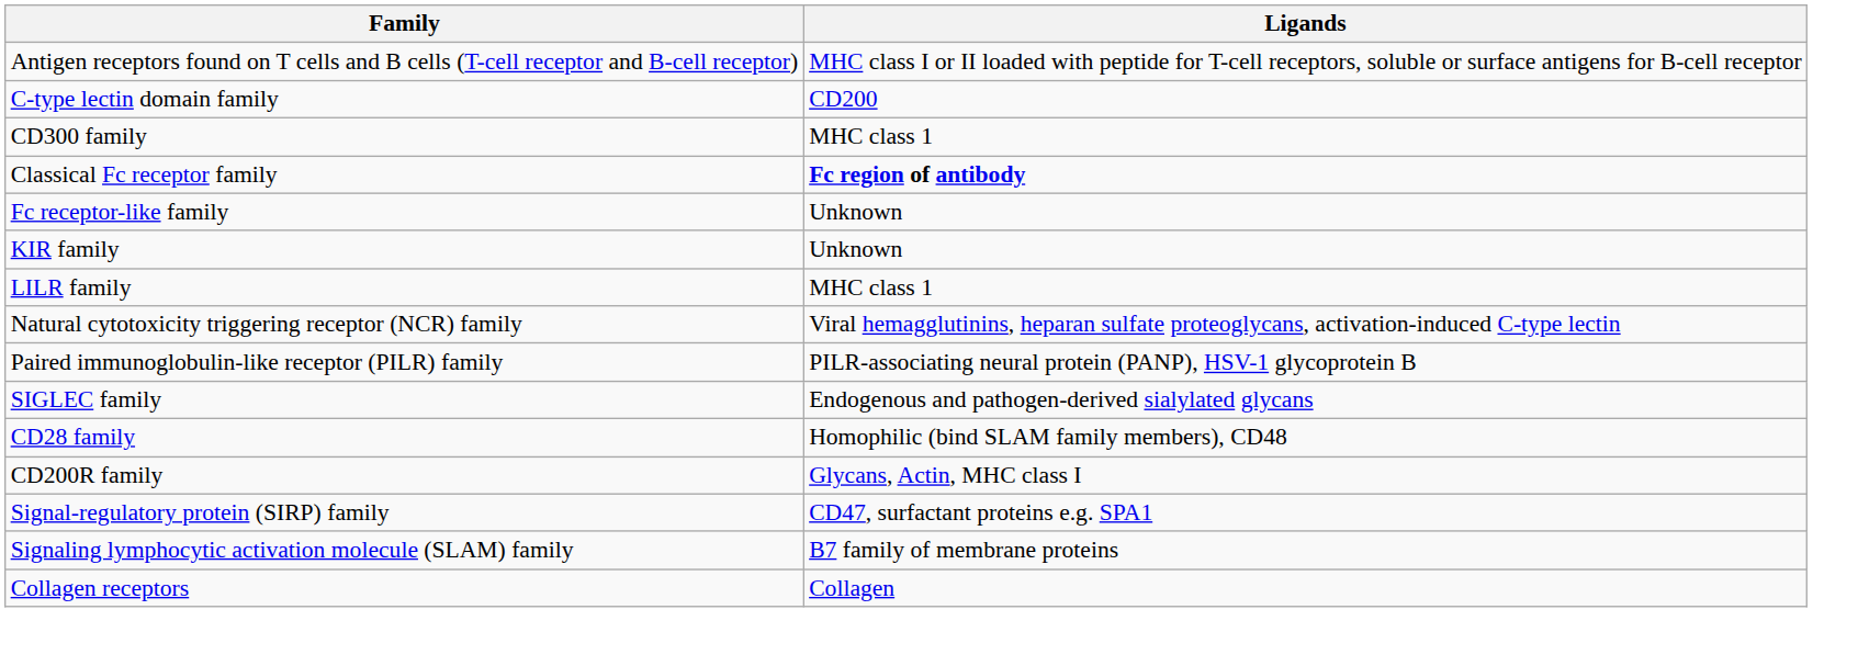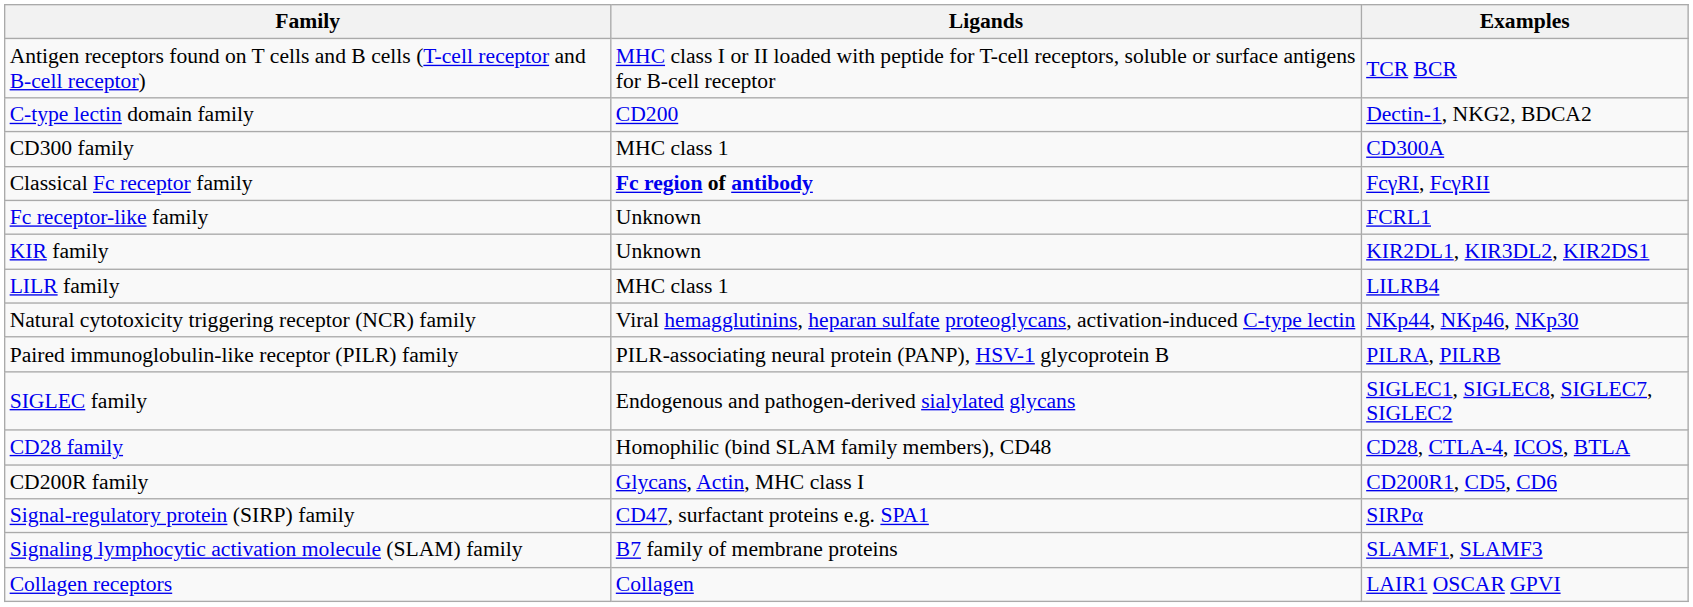 <table class="wikitable">
 <tr>
 <th>Family</th>
 <th>Ligands</th>
+<th>Examples</th>
 </tr>
 <tr>
 <td>Antigen receptors found on T cells and B cells (<a href='#'>T-cell receptor</a> and <a href='#'>B-cell receptor</a>)</td>
 <td><a href='#'>MHC</a> class I or II loaded with peptide for T-cell receptors, soluble or surface antigens for B-cell receptor</td>
+<td><a href='#'>TCR</a> <a href='#'>BCR</a></td>
 </tr>
 <tr>
 <td><a href='#'>C-type lectin</a> domain family</td>
 <td><a href='#'>CD200</a></td>
+<td><a href='#'>Dectin-1</a>, NKG2, BDCA2</td>
 </tr>
 <tr>
 <td>CD300 family</td>
 <td>MHC class 1</td>
+<td><a href='#'>CD300A</a></td>
 </tr>
 <tr>
 <td>Classical <a href='#'>Fc receptor</a> family</td>
 <td><strong><a href='#'>Fc region</a> of <a href='#'>antibody</a></strong></td>
+<td><a href='#'>FcγRI</a>, <a href='#'>FcγRII</a></td>
 </tr>
 <tr>
 <td><a href='#'>Fc receptor-like</a> family</td>
 <td>Unknown</td>
+<td><a href='#'>FCRL1</a></td>
 </tr>
 <tr>
 <td><a href='#'>KIR</a> family</td>
 <td>Unknown</td>
+<td><a href='#'>KIR2DL1</a>, <a href='#'>KIR3DL2</a>, <a href='#'>KIR2DS1</a></td>
 </tr>
 <tr>
 <td><a href='#'>LILR</a> family</td>
 <td>MHC class 1</td>
+<td><a href='#'>LILRB4</a></td>
 </tr>
 <tr>
 <td>Natural cytotoxicity triggering receptor (NCR) family</td>
 <td>Viral <a href='#'>hemagglutinins</a>, <a href='#'>heparan sulfate</a> <a href='#'>proteoglycans</a>, activation-induced <a href='#'>C-type lectin</a></td>
+<td><a href='#'>NKp44</a>, <a href='#'>NKp46</a>, <a href='#'>NKp30</a></td>
 </tr>
 <tr>
 <td>Paired immunoglobulin-like receptor (PILR) family</td>
 <td>PILR-associating neural protein (PANP), <a href='#'>HSV-1</a> glycoprotein B</td>
+<td><a href='#'>PILRA</a>, <a href='#'>PILRB</a></td>
 </tr>
 <tr>
 <td><a href='#'>SIGLEC</a> family</td>
 <td>Endogenous and pathogen-derived <a href='#'>sialylated</a> <a href='#'>glycans</a></td>
+<td><a href='#'>SIGLEC1</a>, <a href='#'>SIGLEC8</a>, <a href='#'>SIGLEC7</a>, <a href='#'>SIGLEC2</a></td>
 </tr>
 <tr>
 <td><a href='#'>CD28 family</a></td>
 <td>Homophilic (bind SLAM family members), CD48</td>
+<td><a href='#'>CD28</a>, <a href='#'>CTLA-4</a>, <a href='#'>ICOS</a>, <a href='#'>BTLA</a></td>
 </tr>
 <tr>
 <td>CD200R family</td>
 <td><a href='#'>Glycans</a>, <a href='#'>Actin</a>, MHC class I</td>
+<td><a href='#'>CD200R1</a>, <a href='#'>CD5</a>, <a href='#'>CD6</a></td>
 </tr>
 <tr>
 <td><a href='#'>Signal-regulatory protein</a> (SIRP) family</td>
 <td><a href='#'>CD47</a>, surfactant proteins e.g. <a href='#'>SPA1</a></td>
+<td><a href='#'>SIRPα</a></td>
 </tr>
 <tr>
 <td><a href='#'>Signaling lymphocytic activation molecule</a> (SLAM) family</td>
 <td><a href='#'>B7</a> family of membrane proteins</td>
+<td><a href='#'>SLAMF1</a>, <a href='#'>SLAMF3</a></td>
 </tr>
 <tr>
 <td><a href='#'>Collagen receptors</a></td>
 <td><a href='#'>Collagen</a></td>
+<td><a href='#'>LAIR1</a> <a href='#'>OSCAR</a> <a href='#'>GPVI</a></td>
 </tr>
 </table>
